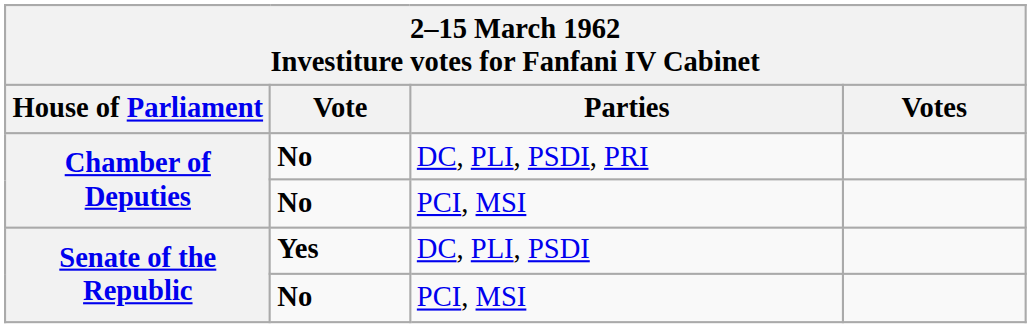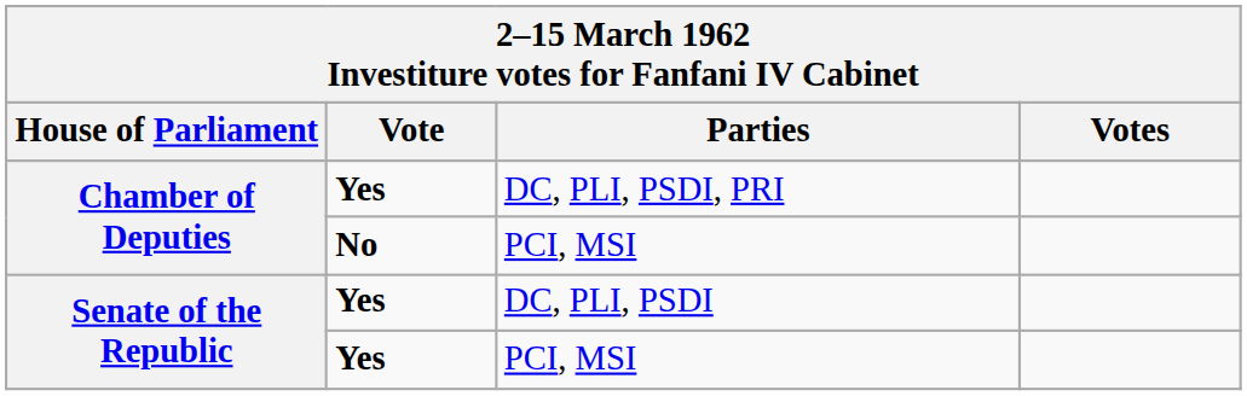 <table class="wikitable" style="font-size:85%;">
 <tr>
 <th colspan="4">2–15 March 1962<br>Investiture votes for Fanfani IV Cabinet</th>
 </tr>
 <tr>
 <th width="120">House of <a href='#'>Parliament</a></th>
 <th width="60">Vote</th>
 <th width="200">Parties</th>
 <th width="80" align="center">Votes</th>
 </tr>
 <tr>
 <th rowspan="2"><a href='#'>Chamber of Deputies</a><br></th>
-<td> <strong>No</strong></td>
+<td> <strong>Yes</strong></td>
 <td><a href='#'>DC</a>, <a href='#'>PLI</a>, <a href='#'>PSDI</a>, <a href='#'>PRI</a></td>
 <td></td>
 </tr>
 <tr>
 <td> <strong>No</strong></td>
 <td><a href='#'>PCI</a>, <a href='#'>MSI</a></td>
 <td></td>
 </tr>
 <tr>
 <th rowspan="3"><a href='#'>Senate of the Republic</a><br></th>
 <td> <strong>Yes</strong></td>
 <td><a href='#'>DC</a>, <a href='#'>PLI</a>, <a href='#'>PSDI</a></td>
 <td></td>
 </tr>
 <tr>
-<td> <strong>No</strong></td>
+<td> <strong>Yes</strong></td>
 <td><a href='#'>PCI</a>, <a href='#'>MSI</a></td>
 <td></td>
 </tr>
 </table>
